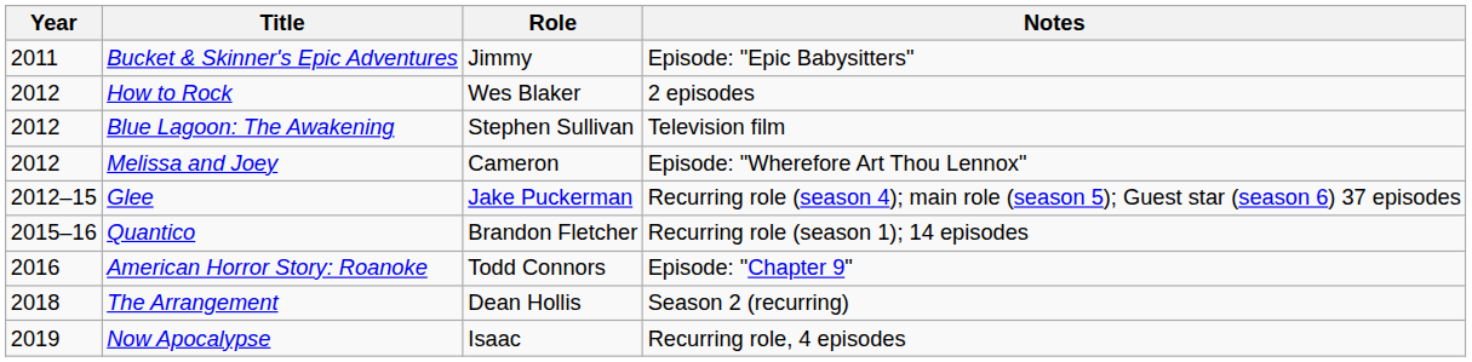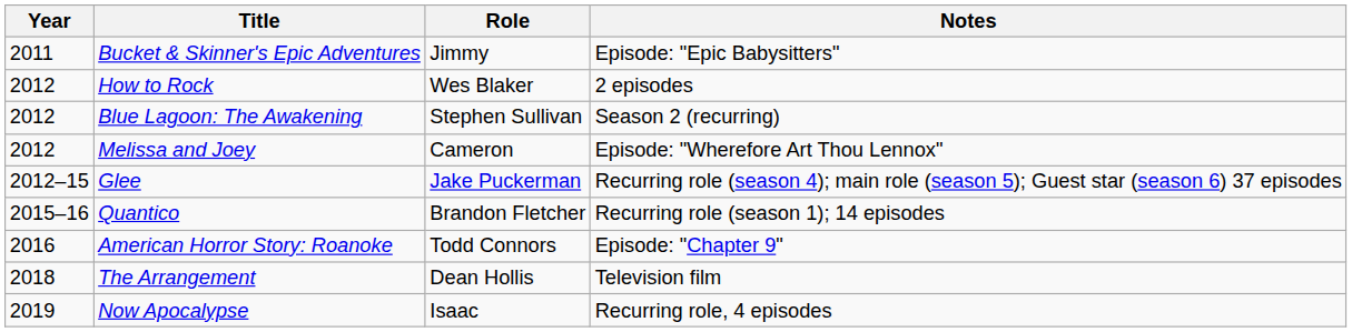 <table class="wikitable sortable">
 <tr>
 <th>Year</th>
 <th>Title</th>
 <th>Role</th>
 <th class="unsortable">Notes</th>
 </tr>
 <tr>
 <td>2011</td>
 <td><em><a href='#'>Bucket & Skinner's Epic Adventures</a></em></td>
 <td>Jimmy</td>
 <td>Episode: "Epic Babysitters"</td>
 </tr>
 <tr>
 <td>2012</td>
 <td><em><a href='#'>How to Rock</a></em></td>
 <td>Wes Blaker</td>
 <td>2 episodes</td>
 </tr>
 <tr>
 <td>2012</td>
 <td><em><a href='#'>Blue Lagoon: The Awakening</a></em></td>
 <td>Stephen Sullivan</td>
-<td>Television film</td>
+<td>Season 2 (recurring)</td>
 </tr>
 <tr>
 <td>2012</td>
 <td><em><a href='#'>Melissa and Joey</a></em></td>
 <td>Cameron</td>
 <td>Episode: "Wherefore Art Thou Lennox"</td>
 </tr>
 <tr>
 <td>2012–15</td>
 <td><em><a href='#'>Glee</a></em></td>
 <td><a href='#'>Jake Puckerman</a></td>
 <td>Recurring role (<a href='#'>season 4</a>); main role (<a href='#'>season 5</a>); Guest star (<a href='#'>season 6</a>) 37 episodes</td>
 </tr>
 <tr>
 <td>2015–16</td>
 <td><em><a href='#'>Quantico</a></em></td>
 <td>Brandon Fletcher</td>
 <td>Recurring role (season 1); 14 episodes</td>
 </tr>
 <tr>
 <td>2016</td>
 <td><em><a href='#'>American Horror Story: Roanoke</a></em></td>
 <td>Todd Connors</td>
 <td>Episode: "<a href='#'>Chapter 9</a>"</td>
 </tr>
 <tr>
 <td>2018</td>
 <td><em><a href='#'>The Arrangement</a></em></td>
 <td>Dean Hollis</td>
-<td>Season 2 (recurring)</td>
+<td>Television film</td>
 </tr>
 <tr>
 <td>2019</td>
 <td><em><a href='#'>Now Apocalypse</a></em></td>
 <td>Isaac</td>
 <td>Recurring role, 4 episodes</td>
 </tr>
 </table>
